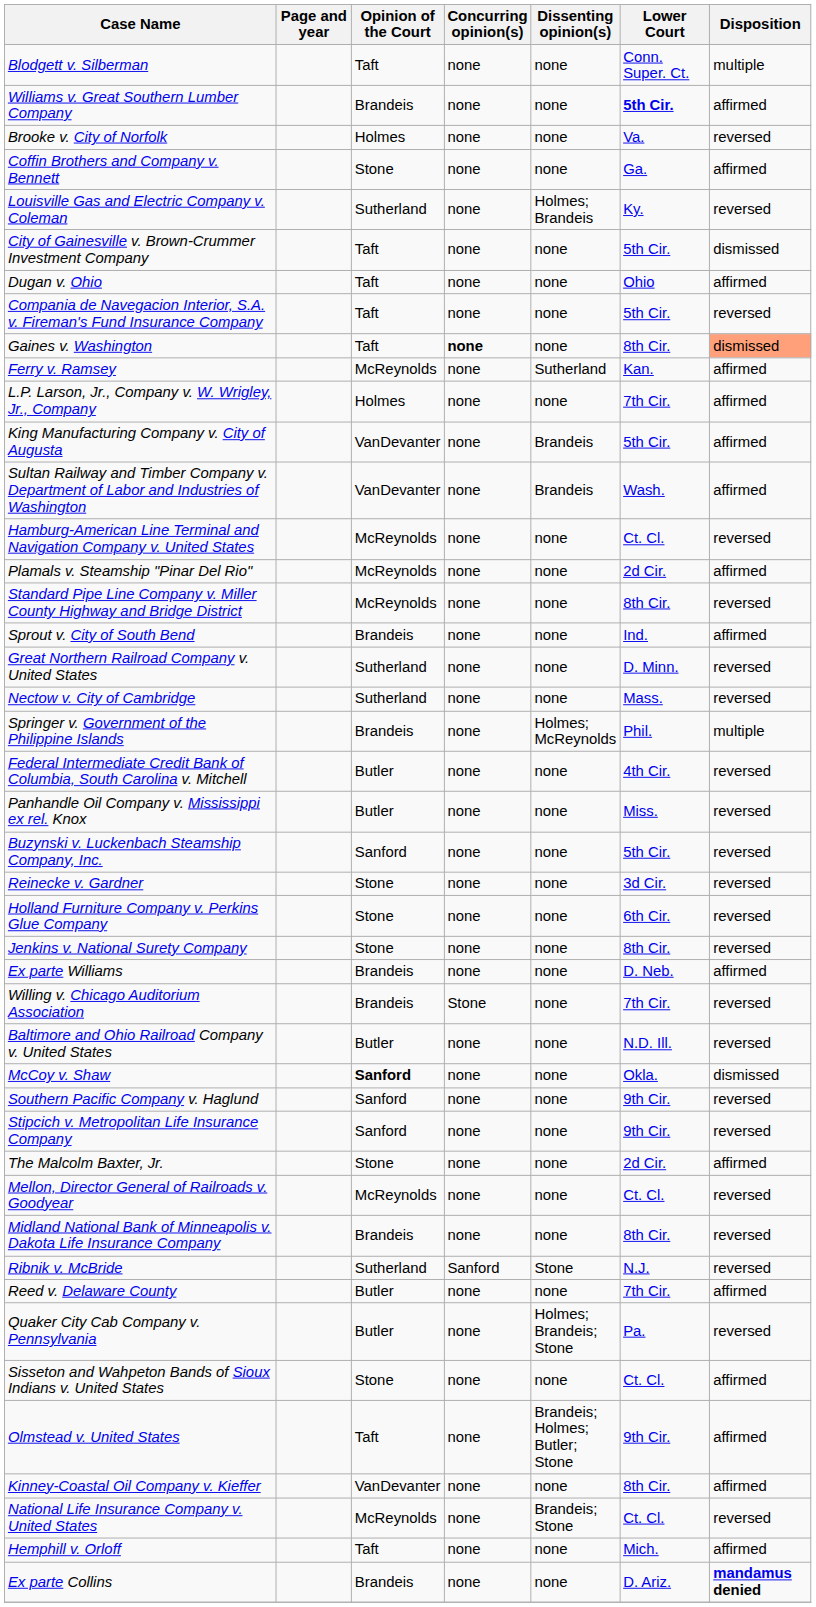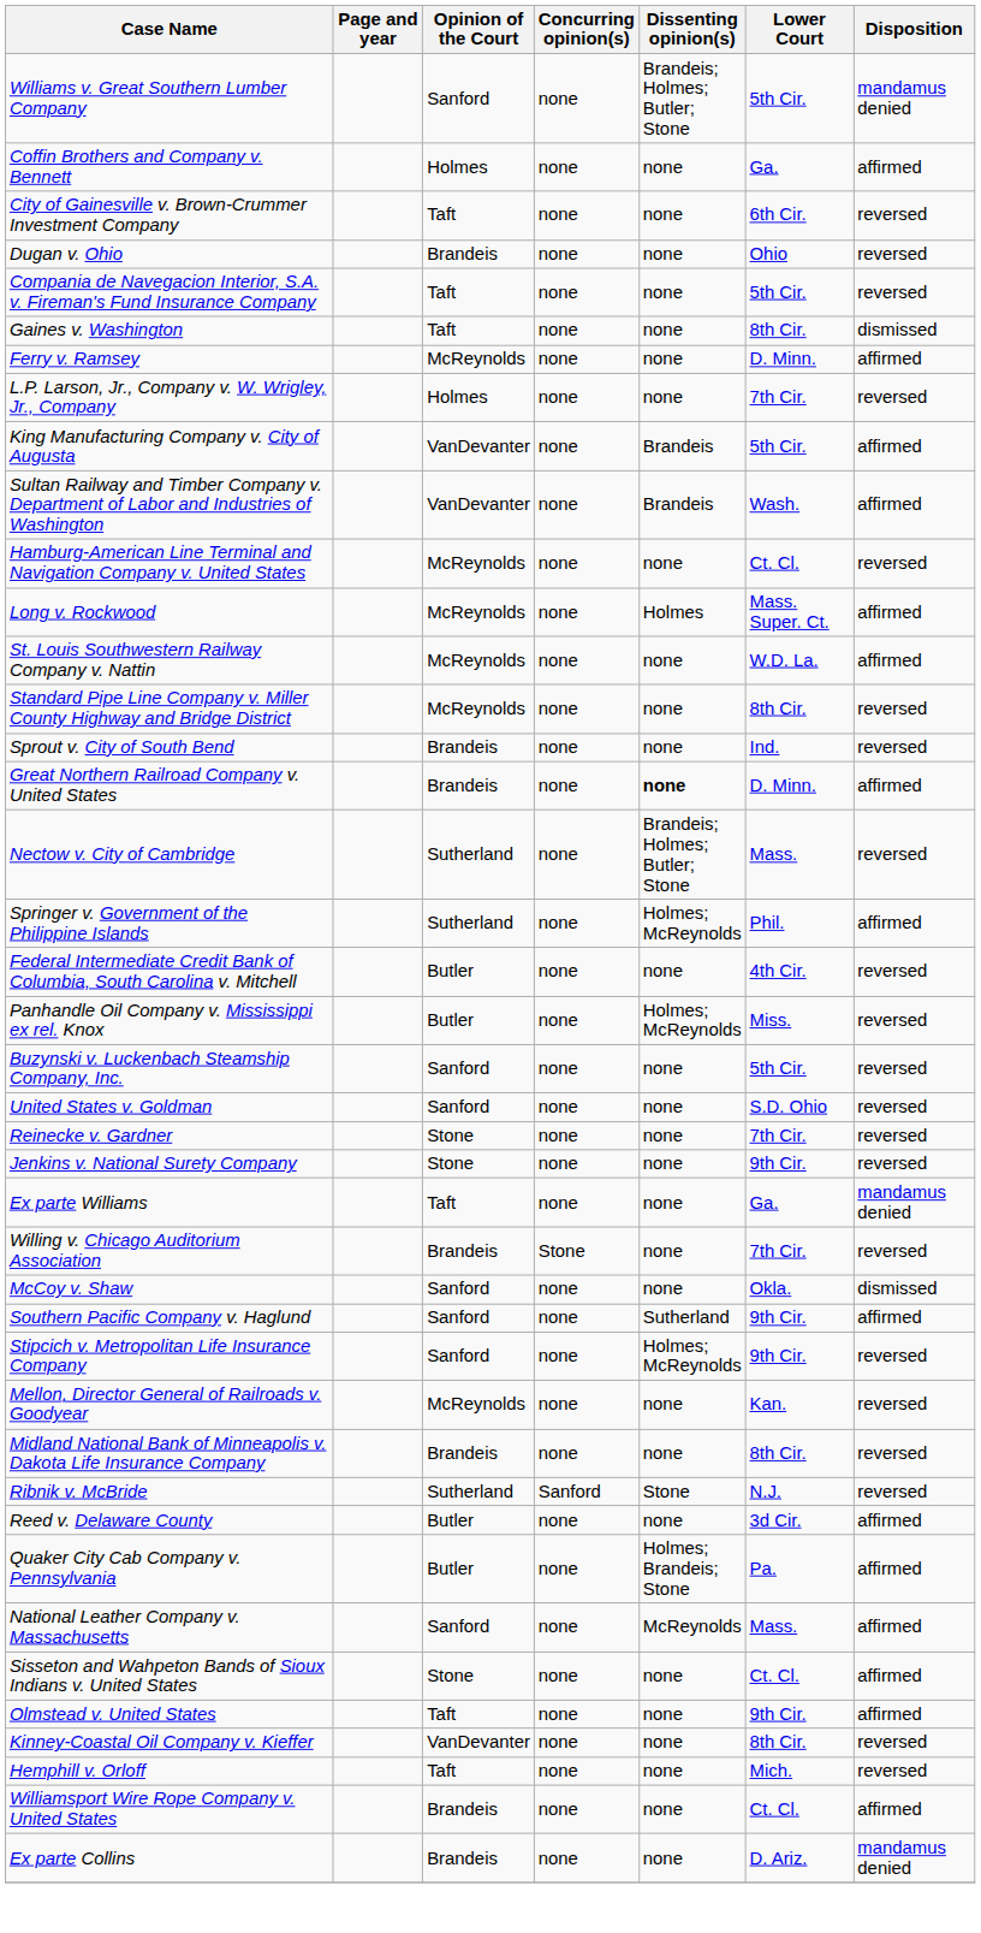 <table class="wikitable sortable">
 <tr>
 <th scope="col" style="width: 400px;">Case Name</th>
 <th scope="col" style="width: 95px;">Page and year</th>
 <th scope="col" style="width: 10px;">Opinion of the Court</th>
 <th scope="col" style="width: 10px;">Concurring opinion(s)</th>
 <th scope="col" style="width: 10px;">Dissenting opinion(s)</th>
 <th scope="col" style="width: 116px;">Lower Court</th>
 <th scope="col" style="width: 110px;">Disposition</th>
 </tr>
 <tr>
-<td><em><a href='#'>Blodgett v. Silberman</a></em></td>
+<td><em><a href='#'>Williams v. Great Southern Lumber Company</a></em></td>
 <td align="right"></td>
-<td>Taft</td>
+<td>Sanford</td>
 <td>none</td>
-<td>none</td>
-<td><a href='#'>Conn. Super. Ct.</a></td>
-<td>multiple</td>
+<td>Brandeis; Holmes; Butler; Stone</td>
+<td><a href='#'>5th Cir.</a></td>
+<td><a href='#'>mandamus</a> denied</td>
 </tr>
 <tr>
-<td><em><a href='#'>Williams v. Great Southern Lumber Company</a></em></td>
-<td align="right"></td>
-<td>Brandeis</td>
-<td>none</td>
-<td>none</td>
-<td><strong><a href='#'>5th Cir.</a></strong></td>
-<td>affirmed</td>
-</tr>
-<tr>
-<td><em>Brooke v. <a href='#'>City of Norfolk</a></em></td>
+<td><em><a href='#'>Coffin Brothers and Company v. Bennett</a></em></td>
 <td align="right"></td>
 <td>Holmes</td>
 <td>none</td>
 <td>none</td>
-<td><a href='#'>Va.</a></td>
-<td>reversed</td>
-</tr>
-<tr>
-<td><em><a href='#'>Coffin Brothers and Company v. Bennett</a></em></td>
-<td align="right"></td>
-<td>Stone</td>
-<td>none</td>
-<td>none</td>
 <td><a href='#'>Ga.</a></td>
 <td>affirmed</td>
-</tr>
-<tr>
-<td><em><a href='#'>Louisville Gas and Electric Company v. Coleman</a></em></td>
-<td align="right"></td>
-<td>Sutherland</td>
-<td>none</td>
-<td>Holmes; Brandeis</td>
-<td><a href='#'>Ky.</a></td>
-<td>reversed</td>
 </tr>
 <tr>
 <td><em><a href='#'>City of Gainesville</a> v. Brown-Crummer Investment Company</em></td>
 <td align="right"></td>
 <td>Taft</td>
 <td>none</td>
 <td>none</td>
-<td><a href='#'>5th Cir.</a></td>
-<td>dismissed</td>
+<td><a href='#'>6th Cir.</a></td>
+<td>reversed</td>
 </tr>
 <tr>
 <td><em>Dugan v. <a href='#'>Ohio</a></em></td>
 <td align="right"></td>
-<td>Taft</td>
+<td>Brandeis</td>
 <td>none</td>
 <td>none</td>
 <td><a href='#'>Ohio</a></td>
-<td>affirmed</td>
+<td>reversed</td>
 </tr>
 <tr>
 <td><em><a href='#'>Compania de Navegacion Interior, S.A. v. Fireman's Fund Insurance Company</a></em></td>
 <td align="right"></td>
 <td>Taft</td>
 <td>none</td>
 <td>none</td>
 <td><a href='#'>5th Cir.</a></td>
 <td>reversed</td>
 </tr>
 <tr>
 <td><em>Gaines v. <a href='#'>Washington</a></em></td>
 <td align="right"></td>
 <td>Taft</td>
-<td><strong>none</strong></td>
+<td>none</td>
 <td>none</td>
 <td><a href='#'>8th Cir.</a></td>
-<td style="background: lightsalmon;">dismissed</td>
+<td>dismissed</td>
 </tr>
 <tr>
 <td><em><a href='#'>Ferry v. Ramsey</a></em></td>
 <td align="right"></td>
 <td>McReynolds</td>
 <td>none</td>
-<td>Sutherland</td>
-<td><a href='#'>Kan.</a></td>
+<td>none</td>
+<td><a href='#'>D. Minn.</a></td>
 <td>affirmed</td>
 </tr>
 <tr>
 <td><em>L.P. Larson, Jr., Company v. <a href='#'>W. Wrigley, Jr., Company</a></em></td>
 <td align="right"></td>
 <td>Holmes</td>
 <td>none</td>
 <td>none</td>
 <td><a href='#'>7th Cir.</a></td>
-<td>affirmed</td>
+<td>reversed</td>
 </tr>
 <tr>
 <td><em>King Manufacturing Company v. <a href='#'>City of Augusta</a></em></td>
 <td align="right"></td>
 <td>VanDevanter</td>
 <td>none</td>
 <td>Brandeis</td>
 <td><a href='#'>5th Cir.</a></td>
 <td>affirmed</td>
 </tr>
 <tr>
 <td><em>Sultan Railway and Timber Company v. <a href='#'>Department of Labor and Industries of Washington</a></em></td>
 <td align="right"></td>
 <td>VanDevanter</td>
 <td>none</td>
 <td>Brandeis</td>
 <td><a href='#'>Wash.</a></td>
 <td>affirmed</td>
 </tr>
 <tr>
 <td><em><a href='#'>Hamburg-American Line Terminal and Navigation Company v. United States</a></em></td>
 <td align="right"></td>
 <td>McReynolds</td>
 <td>none</td>
 <td>none</td>
 <td><a href='#'>Ct. Cl.</a></td>
 <td>reversed</td>
 </tr>
 <tr>
-<td><em>Plamals v. Steamship "Pinar Del Rio"</em></td>
+<td><em><a href='#'>Long v. Rockwood</a></em></td>
+<td align="right"></td>
+<td>McReynolds</td>
+<td>none</td>
+<td>Holmes</td>
+<td><a href='#'>Mass. Super. Ct.</a></td>
+<td>affirmed</td>
+</tr>
+<tr>
+<td><em><a href='#'>St. Louis Southwestern Railway</a> Company v. Nattin</em></td>
 <td align="right"></td>
 <td>McReynolds</td>
 <td>none</td>
 <td>none</td>
-<td><a href='#'>2d Cir.</a></td>
+<td><a href='#'>W.D. La.</a></td>
 <td>affirmed</td>
 </tr>
 <tr>
 <td><em><a href='#'>Standard Pipe Line Company v. Miller County Highway and Bridge District</a></em></td>
 <td align="right"></td>
 <td>McReynolds</td>
 <td>none</td>
 <td>none</td>
 <td><a href='#'>8th Cir.</a></td>
 <td>reversed</td>
 </tr>
 <tr>
 <td><em>Sprout v. <a href='#'>City of South Bend</a></em></td>
 <td align="right"></td>
 <td>Brandeis</td>
 <td>none</td>
 <td>none</td>
 <td><a href='#'>Ind.</a></td>
-<td>affirmed</td>
+<td>reversed</td>
 </tr>
 <tr>
 <td><em><a href='#'>Great Northern Railroad Company</a> v. United States</em></td>
 <td align="right"></td>
-<td>Sutherland</td>
+<td>Brandeis</td>
 <td>none</td>
-<td>none</td>
+<td><strong>none</strong></td>
 <td><a href='#'>D. Minn.</a></td>
-<td>reversed</td>
+<td>affirmed</td>
 </tr>
 <tr>
 <td><em><a href='#'>Nectow v. City of Cambridge</a></em></td>
 <td align="right"></td>
 <td>Sutherland</td>
 <td>none</td>
-<td>none</td>
+<td>Brandeis; Holmes; Butler; Stone</td>
 <td><a href='#'>Mass.</a></td>
 <td>reversed</td>
 </tr>
 <tr>
 <td><em>Springer v. <a href='#'>Government of the Philippine Islands</a></em></td>
 <td align="right"></td>
-<td>Brandeis</td>
+<td>Sutherland</td>
 <td>none</td>
 <td>Holmes; McReynolds</td>
 <td><a href='#'>Phil.</a></td>
-<td>multiple</td>
+<td>affirmed</td>
 </tr>
 <tr>
 <td><em><a href='#'>Federal Intermediate Credit Bank of Columbia, South Carolina</a> v. Mitchell</em></td>
 <td align="right"></td>
 <td>Butler</td>
 <td>none</td>
 <td>none</td>
 <td><a href='#'>4th Cir.</a></td>
 <td>reversed</td>
 </tr>
 <tr>
 <td><em>Panhandle Oil Company v. <a href='#'>Mississippi</a> <a href='#'>ex rel.</a> Knox</em></td>
 <td align="right"></td>
 <td>Butler</td>
 <td>none</td>
-<td>none</td>
+<td>Holmes; McReynolds</td>
 <td><a href='#'>Miss.</a></td>
 <td>reversed</td>
 </tr>
 <tr>
 <td><em><a href='#'>Buzynski v. Luckenbach Steamship Company, Inc.</a></em></td>
 <td align="right"></td>
 <td>Sanford</td>
 <td>none</td>
 <td>none</td>
 <td><a href='#'>5th Cir.</a></td>
 <td>reversed</td>
 </tr>
 <tr>
+<td><em><a href='#'>United States v. Goldman</a></em></td>
+<td align="right"></td>
+<td>Sanford</td>
+<td>none</td>
+<td>none</td>
+<td><a href='#'>S.D. Ohio</a></td>
+<td>reversed</td>
+</tr>
+<tr>
 <td><em><a href='#'>Reinecke v. Gardner</a></em></td>
 <td align="right"></td>
 <td>Stone</td>
 <td>none</td>
 <td>none</td>
-<td><a href='#'>3d Cir.</a></td>
-<td>reversed</td>
-</tr>
-<tr>
-<td><em><a href='#'>Holland Furniture Company v. Perkins Glue Company</a></em></td>
-<td align="right"></td>
-<td>Stone</td>
-<td>none</td>
-<td>none</td>
-<td><a href='#'>6th Cir.</a></td>
+<td><a href='#'>7th Cir.</a></td>
 <td>reversed</td>
 </tr>
 <tr>
 <td><em><a href='#'>Jenkins v. National Surety Company</a></em></td>
 <td align="right"></td>
 <td>Stone</td>
 <td>none</td>
 <td>none</td>
-<td><a href='#'>8th Cir.</a></td>
+<td><a href='#'>9th Cir.</a></td>
 <td>reversed</td>
 </tr>
 <tr>
 <td><em><a href='#'>Ex parte</a> Williams</em></td>
 <td align="right"></td>
-<td>Brandeis</td>
+<td>Taft</td>
 <td>none</td>
 <td>none</td>
-<td><a href='#'>D. Neb.</a></td>
-<td>affirmed</td>
+<td><a href='#'>Ga.</a></td>
+<td><a href='#'>mandamus</a> denied</td>
 </tr>
 <tr>
 <td><em>Willing v. <a href='#'>Chicago Auditorium Association</a></em></td>
 <td align="right"></td>
 <td>Brandeis</td>
 <td>Stone</td>
 <td>none</td>
 <td><a href='#'>7th Cir.</a></td>
 <td>reversed</td>
 </tr>
 <tr>
-<td><em><a href='#'>Baltimore and Ohio Railroad</a> Company v. United States</em></td>
-<td align="right"></td>
-<td>Butler</td>
-<td>none</td>
-<td>none</td>
-<td><a href='#'>N.D. Ill.</a></td>
-<td>reversed</td>
-</tr>
-<tr>
 <td><em><a href='#'>McCoy v. Shaw</a></em></td>
 <td align="right"></td>
-<td><strong>Sanford</strong></td>
+<td>Sanford</td>
 <td>none</td>
 <td>none</td>
 <td><a href='#'>Okla.</a></td>
 <td>dismissed</td>
 </tr>
 <tr>
 <td><em><a href='#'>Southern Pacific Company</a> v. Haglund</em></td>
 <td align="right"></td>
 <td>Sanford</td>
 <td>none</td>
-<td>none</td>
+<td>Sutherland</td>
 <td><a href='#'>9th Cir.</a></td>
-<td>reversed</td>
+<td>affirmed</td>
 </tr>
 <tr>
 <td><em><a href='#'>Stipcich v. Metropolitan Life Insurance Company</a></em></td>
 <td align="right"></td>
 <td>Sanford</td>
 <td>none</td>
-<td>none</td>
+<td>Holmes; McReynolds</td>
 <td><a href='#'>9th Cir.</a></td>
 <td>reversed</td>
-</tr>
-<tr>
-<td><em>The Malcolm Baxter, Jr.</em></td>
-<td align="right"></td>
-<td>Stone</td>
-<td>none</td>
-<td>none</td>
-<td><a href='#'>2d Cir.</a></td>
-<td>affirmed</td>
 </tr>
 <tr>
 <td><em><a href='#'>Mellon, Director General of Railroads v. Goodyear</a></em></td>
 <td align="right"></td>
 <td>McReynolds</td>
 <td>none</td>
 <td>none</td>
-<td><a href='#'>Ct. Cl.</a></td>
+<td><a href='#'>Kan.</a></td>
 <td>reversed</td>
 </tr>
 <tr>
 <td><em><a href='#'>Midland National Bank of Minneapolis v. Dakota Life Insurance Company</a></em></td>
 <td align="right"></td>
 <td>Brandeis</td>
 <td>none</td>
 <td>none</td>
 <td><a href='#'>8th Cir.</a></td>
 <td>reversed</td>
 </tr>
 <tr>
 <td><em><a href='#'>Ribnik v. McBride</a></em></td>
 <td align="right"></td>
 <td>Sutherland</td>
 <td>Sanford</td>
 <td>Stone</td>
 <td><a href='#'>N.J.</a></td>
 <td>reversed</td>
 </tr>
 <tr>
 <td><em>Reed v. <a href='#'>Delaware County</a></em></td>
 <td align="right"></td>
 <td>Butler</td>
 <td>none</td>
 <td>none</td>
-<td><a href='#'>7th Cir.</a></td>
+<td><a href='#'>3d Cir.</a></td>
 <td>affirmed</td>
 </tr>
 <tr>
 <td><em>Quaker City Cab Company v. <a href='#'>Pennsylvania</a></em></td>
 <td align="right"></td>
 <td>Butler</td>
 <td>none</td>
 <td>Holmes; Brandeis; Stone</td>
 <td><a href='#'>Pa.</a></td>
-<td>reversed</td>
+<td>affirmed</td>
+</tr>
+<tr>
+<td><em>National Leather Company v. <a href='#'>Massachusetts</a></em></td>
+<td align="right"></td>
+<td>Sanford</td>
+<td>none</td>
+<td>McReynolds</td>
+<td><a href='#'>Mass.</a></td>
+<td>affirmed</td>
 </tr>
 <tr>
 <td><em>Sisseton and Wahpeton Bands of <a href='#'>Sioux</a> Indians v. United States</em></td>
 <td align="right"></td>
 <td>Stone</td>
 <td>none</td>
 <td>none</td>
 <td><a href='#'>Ct. Cl.</a></td>
 <td>affirmed</td>
 </tr>
 <tr>
 <td><em><a href='#'>Olmstead v. United States</a></em></td>
 <td align="right"></td>
 <td>Taft</td>
 <td>none</td>
-<td>Brandeis; Holmes; Butler; Stone</td>
+<td>none</td>
 <td><a href='#'>9th Cir.</a></td>
 <td>affirmed</td>
 </tr>
 <tr>
 <td><em><a href='#'>Kinney-Coastal Oil Company v. Kieffer</a></em></td>
 <td align="right"></td>
 <td>VanDevanter</td>
 <td>none</td>
 <td>none</td>
 <td><a href='#'>8th Cir.</a></td>
-<td>affirmed</td>
-</tr>
-<tr>
-<td><em><a href='#'>National Life Insurance Company v. United States</a></em></td>
-<td align="right"></td>
-<td>McReynolds</td>
-<td>none</td>
-<td>Brandeis; Stone</td>
-<td><a href='#'>Ct. Cl.</a></td>
 <td>reversed</td>
 </tr>
 <tr>
 <td><em><a href='#'>Hemphill v. Orloff</a></em></td>
 <td align="right"></td>
 <td>Taft</td>
 <td>none</td>
 <td>none</td>
 <td><a href='#'>Mich.</a></td>
+<td>reversed</td>
+</tr>
+<tr>
+<td><em><a href='#'>Williamsport Wire Rope Company v. United States</a></em></td>
+<td align="right"></td>
+<td>Brandeis</td>
+<td>none</td>
+<td>none</td>
+<td><a href='#'>Ct. Cl.</a></td>
 <td>affirmed</td>
 </tr>
 <tr>
 <td><em><a href='#'>Ex parte</a> Collins</em></td>
 <td align="right"></td>
 <td>Brandeis</td>
 <td>none</td>
 <td>none</td>
 <td><a href='#'>D. Ariz.</a></td>
-<td><strong><a href='#'>mandamus</a> denied</strong></td>
+<td><a href='#'>mandamus</a> denied</td>
 </tr>
 <tr>
 </tr>
 </table>
